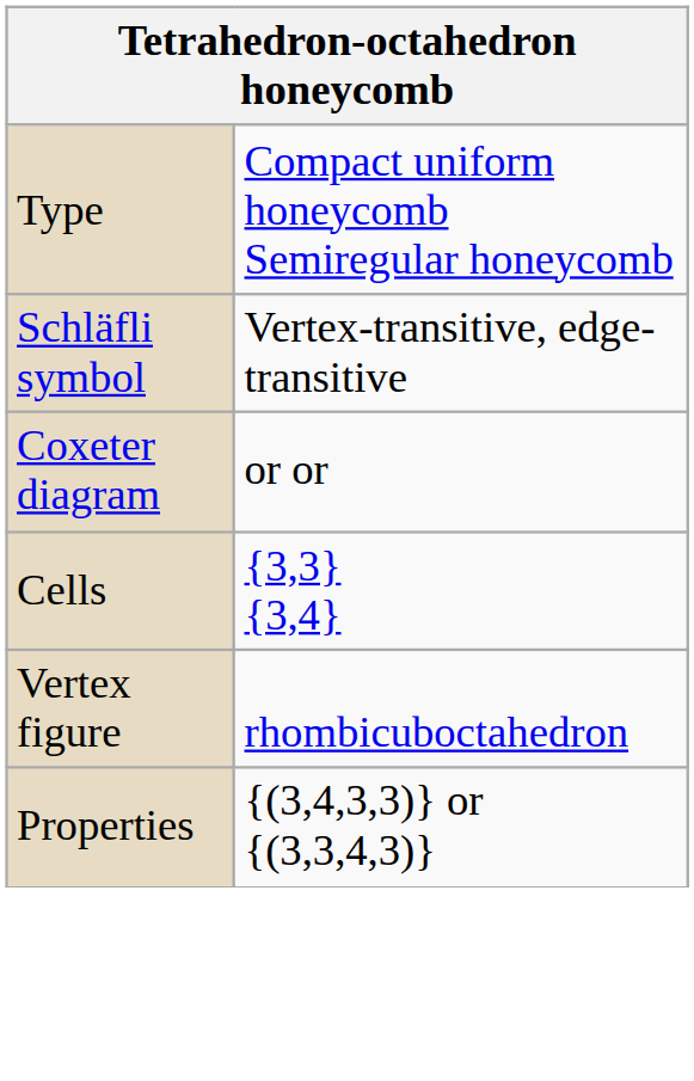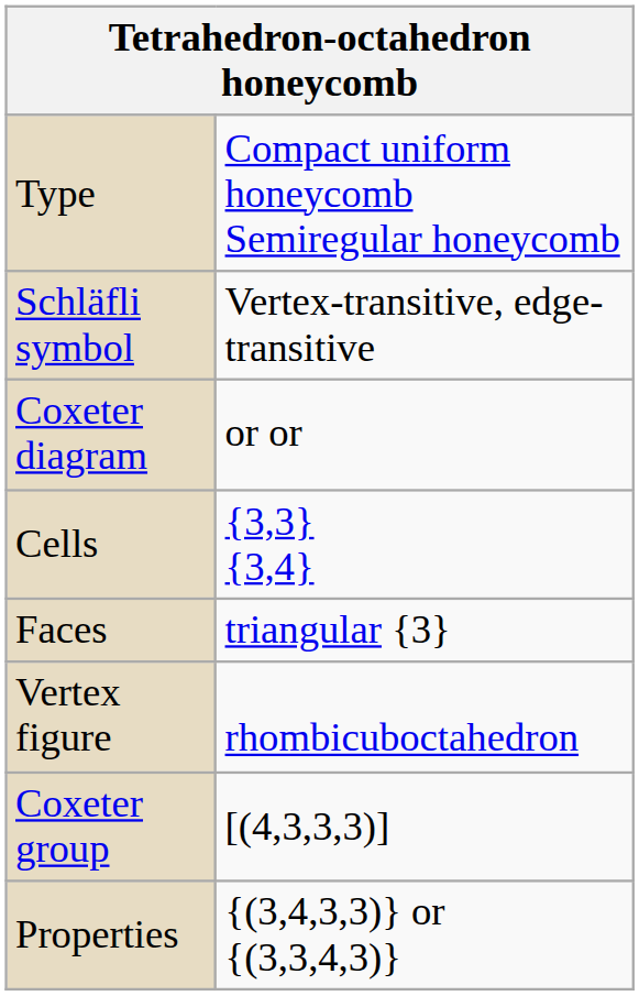 <table class="wikitable" align="right" style="margin-left:10px" width="250">
 <tr>
 <th bgcolor=#e7dcc3 colspan=2>Tetrahedron-octahedron honeycomb</th>
 </tr>
 <tr>
 <td bgcolor=#e7dcc3>Type</td>
 <td><a href='#'>Compact uniform honeycomb</a><br><a href='#'>Semiregular honeycomb</a></td>
 </tr>
 <tr>
 <td bgcolor=#e7dcc3><a href='#'>Schläfli symbol</a></td>
 <td>Vertex-transitive, edge-transitive</td>
 </tr>
 <tr>
 <td bgcolor=#e7dcc3><a href='#'>Coxeter diagram</a></td>
 <td> or  or </td>
 </tr>
 <tr>
 <td bgcolor=#e7dcc3>Cells</td>
 <td><a href='#'>{3,3}</a> <br><a href='#'>{3,4}</a> </td>
 </tr>
 <tr>
+<td bgcolor=#e7dcc3>Faces</td>
+<td><a href='#'>triangular</a> {3}</td>
+</tr>
+<tr>
 <td bgcolor=#e7dcc3>Vertex figure</td>
 <td><br><a href='#'>rhombicuboctahedron</a></td>
+</tr>
+<tr>
+<td bgcolor=#e7dcc3><a href='#'>Coxeter group</a></td>
+<td>[(4,3,3,3)]</td>
 </tr>
 <tr>
 <td bgcolor=#e7dcc3>Properties</td>
 <td>{(3,4,3,3)} or {(3,3,4,3)}</td>
 </tr>
 </table>
